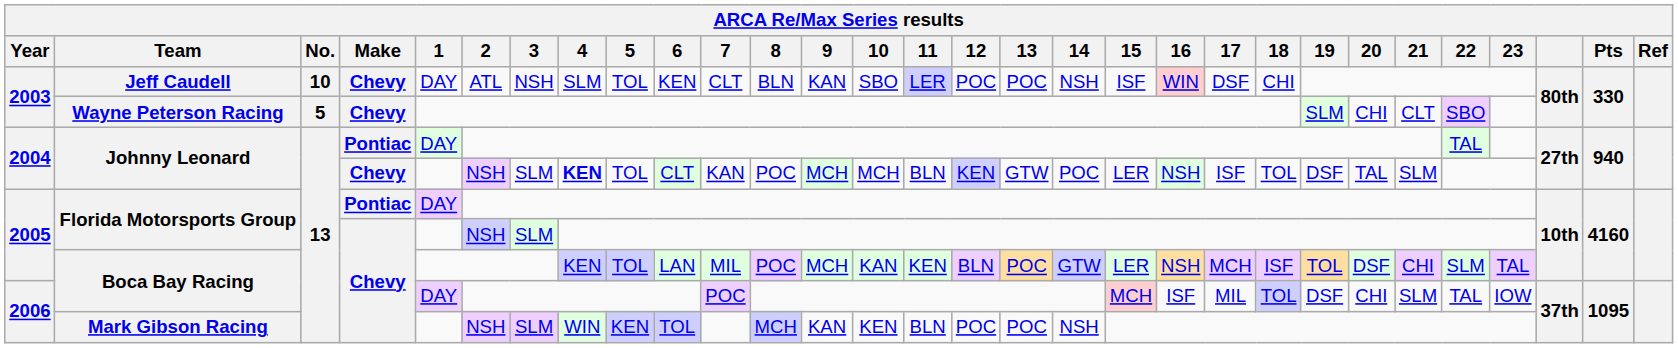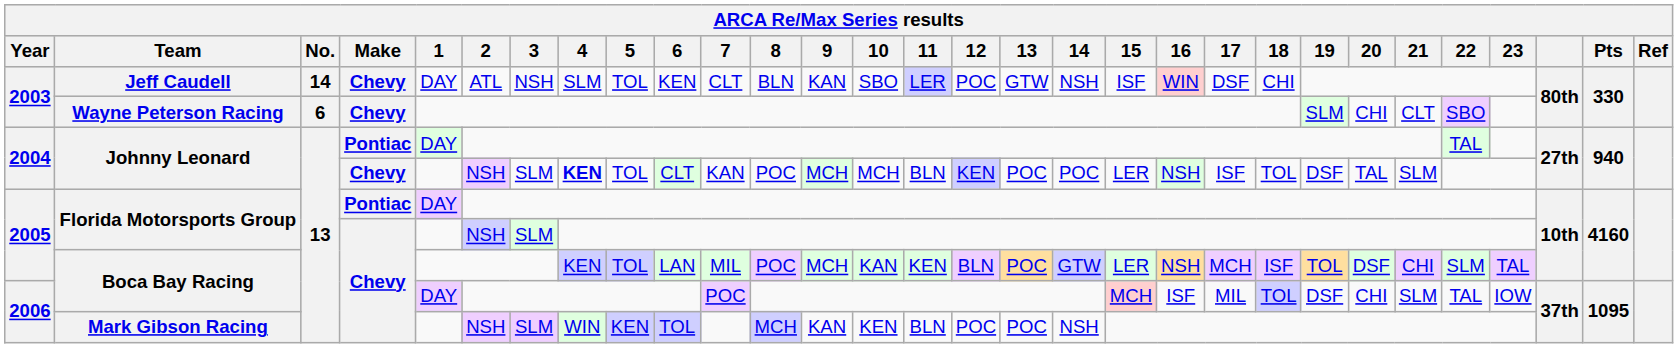 <table class="wikitable" style="text-align:center; font-size:75%">
 <tr>
 <th colspan=48><a href='#'>ARCA Re/Max Series</a> results</th>
 </tr>
 <tr>
 <th>Year</th>
 <th>Team</th>
 <th>No.</th>
 <th>Make</th>
 <th>1</th>
 <th>2</th>
 <th>3</th>
 <th>4</th>
 <th>5</th>
 <th>6</th>
 <th>7</th>
 <th>8</th>
 <th>9</th>
 <th>10</th>
 <th>11</th>
 <th>12</th>
 <th>13</th>
 <th>14</th>
 <th>15</th>
 <th>16</th>
 <th>17</th>
 <th>18</th>
 <th>19</th>
 <th>20</th>
 <th>21</th>
 <th>22</th>
 <th>23</th>
 <th></th>
 <th>Pts</th>
 <th>Ref</th>
 </tr>
 <tr>
 <th rowspan=2><a href='#'>2003</a></th>
 <th><a href='#'>Jeff Caudell</a></th>
-<th>10</th>
+<th>14</th>
 <th><a href='#'>Chevy</a></th>
 <td><a href='#'>DAY</a></td>
 <td><a href='#'>ATL</a></td>
 <td><a href='#'>NSH</a></td>
 <td><a href='#'>SLM</a></td>
 <td><a href='#'>TOL</a></td>
 <td><a href='#'>KEN</a></td>
 <td><a href='#'>CLT</a></td>
 <td><a href='#'>BLN</a></td>
 <td><a href='#'>KAN</a></td>
 <td><a href='#'>SBO</a></td>
 <td style="background:#CFCFFF;"><a href='#'>LER</a><br></td>
 <td><a href='#'>POC</a></td>
-<td><a href='#'>POC</a></td>
+<td><a href='#'>GTW</a></td>
 <td><a href='#'>NSH</a></td>
 <td><a href='#'>ISF</a></td>
 <td style="background:#FFCFCF;"><a href='#'>WIN</a><br></td>
 <td><a href='#'>DSF</a></td>
 <td><a href='#'>CHI</a></td>
 <td colspan=5></td>
 <th rowspan=2>80th</th>
 <th rowspan=2>330</th>
 <th rowspan=2></th>
 </tr>
 <tr>
 <th><a href='#'>Wayne Peterson Racing</a></th>
-<th>5</th>
+<th>6</th>
 <th><a href='#'>Chevy</a></th>
 <td colspan=18></td>
 <td style="background:#DFFFDF;"><a href='#'>SLM</a><br></td>
 <td><a href='#'>CHI</a></td>
 <td><a href='#'>CLT</a></td>
 <td style="background:#EFCFFF;"><a href='#'>SBO</a><br></td>
 <td></td>
 </tr>
 <tr>
 <th rowspan=2><a href='#'>2004</a></th>
 <th rowspan=2>Johnny Leonard</th>
 <th rowspan=7>13</th>
 <th><a href='#'>Pontiac</a></th>
 <td style="background:#DFFFDF;"><a href='#'>DAY</a><br></td>
 <td colspan=20></td>
 <td style="background:#DFFFDF;"><a href='#'>TAL</a><br></td>
 <td></td>
 <th rowspan=2>27th</th>
 <th rowspan=2>940</th>
 <th rowspan=2></th>
 </tr>
 <tr>
 <th><a href='#'>Chevy</a></th>
 <td></td>
 <td style="background:#EFCFFF;"><a href='#'>NSH</a><br></td>
 <td><a href='#'>SLM</a></td>
 <td><strong><a href='#'>KEN</a></strong></td>
 <td><a href='#'>TOL</a></td>
 <td style="background:#DFFFDF;"><a href='#'>CLT</a><br></td>
 <td><a href='#'>KAN</a></td>
 <td><a href='#'>POC</a></td>
 <td style="background:#DFFFDF;"><a href='#'>MCH</a><br></td>
 <td><a href='#'>MCH</a></td>
 <td><a href='#'>BLN</a></td>
 <td style="background:#CFCFFF;"><a href='#'>KEN</a><br></td>
-<td><a href='#'>GTW</a></td>
+<td><a href='#'>POC</a></td>
 <td><a href='#'>POC</a></td>
 <td><a href='#'>LER</a></td>
 <td style="background:#DFFFDF;"><a href='#'>NSH</a><br></td>
 <td><a href='#'>ISF</a></td>
 <td><a href='#'>TOL</a></td>
 <td><a href='#'>DSF</a></td>
 <td><a href='#'>TAL</a></td>
 <td><a href='#'>SLM</a></td>
 <td colspan=2></td>
 </tr>
 <tr>
 <th rowspan=3><a href='#'>2005</a></th>
 <th rowspan=2>Florida Motorsports Group</th>
 <th><a href='#'>Pontiac</a></th>
 <td style="background:#EFCFFF;"><a href='#'>DAY</a><br></td>
 <td colspan=22></td>
 <th rowspan=3>10th</th>
 <th rowspan=3>4160</th>
 <th rowspan=3></th>
 </tr>
 <tr>
 <th rowspan=4><a href='#'>Chevy</a></th>
 <td></td>
 <td style="background:#CFCFFF;"><a href='#'>NSH</a><br></td>
 <td style="background:#DFFFDF;"><a href='#'>SLM</a><br></td>
 <td colspan=20></td>
 </tr>
 <tr>
 <th rowspan=2>Boca Bay Racing</th>
 <td colspan=3></td>
 <td style="background:#CFCFFF;"><a href='#'>KEN</a><br></td>
 <td style="background:#CFCFFF;"><a href='#'>TOL</a><br></td>
 <td style="background:#DFFFDF;"><a href='#'>LAN</a><br></td>
 <td style="background:#DFFFDF;"><a href='#'>MIL</a><br></td>
 <td style="background:#EFCFFF;"><a href='#'>POC</a><br></td>
 <td style="background:#DFFFDF;"><a href='#'>MCH</a><br></td>
 <td style="background:#DFFFDF;"><a href='#'>KAN</a><br></td>
 <td style="background:#DFFFDF;"><a href='#'>KEN</a><br></td>
 <td style="background:#EFCFFF;"><a href='#'>BLN</a><br></td>
 <td style="background:#FFDF9F;"><a href='#'>POC</a><br></td>
 <td style="background:#CFCFFF;"><a href='#'>GTW</a><br></td>
 <td style="background:#DFFFDF;"><a href='#'>LER</a><br></td>
 <td style="background:#FFDF9F;"><a href='#'>NSH</a><br></td>
 <td style="background:#EFCFFF;"><a href='#'>MCH</a><br></td>
 <td style="background:#EFCFFF;"><a href='#'>ISF</a><br></td>
 <td style="background:#FFDF9F;"><a href='#'>TOL</a><br></td>
 <td style="background:#DFFFDF;"><a href='#'>DSF</a><br></td>
 <td style="background:#EFCFFF;"><a href='#'>CHI</a><br></td>
 <td style="background:#DFFFDF;"><a href='#'>SLM</a><br></td>
 <td style="background:#EFCFFF;"><a href='#'>TAL</a><br></td>
 </tr>
 <tr>
 <th rowspan=2><a href='#'>2006</a></th>
 <td style="background:#EFCFFF;"><a href='#'>DAY</a><br></td>
 <td colspan=5></td>
 <td style="background:#EFCFFF;"><a href='#'>POC</a><br></td>
 <td colspan=7></td>
 <td style="background:#FFCFCF;"><a href='#'>MCH</a><br></td>
 <td><a href='#'>ISF</a></td>
 <td><a href='#'>MIL</a></td>
 <td style="background:#CFCFFF;"><a href='#'>TOL</a><br></td>
 <td><a href='#'>DSF</a></td>
 <td><a href='#'>CHI</a></td>
 <td><a href='#'>SLM</a></td>
 <td><a href='#'>TAL</a></td>
 <td><a href='#'>IOW</a></td>
 <th rowspan=2>37th</th>
 <th rowspan=2>1095</th>
 <th rowspan=2></th>
 </tr>
 <tr>
 <th><a href='#'>Mark Gibson Racing</a></th>
 <td></td>
 <td style="background:#EFCFFF;"><a href='#'>NSH</a><br></td>
 <td style="background:#EFCFFF;"><a href='#'>SLM</a><br></td>
 <td style="background:#DFFFDF;"><a href='#'>WIN</a><br></td>
 <td style="background:#CFCFFF;"><a href='#'>KEN</a><br></td>
 <td style="background:#CFCFFF;"><a href='#'>TOL</a><br></td>
 <td></td>
 <td style="background:#CFCFFF;"><a href='#'>MCH</a><br></td>
 <td><a href='#'>KAN</a></td>
 <td><a href='#'>KEN</a></td>
 <td><a href='#'>BLN</a></td>
 <td><a href='#'>POC</a></td>
 <td><a href='#'>POC</a></td>
 <td><a href='#'>NSH</a></td>
 <td colspan=9></td>
 </tr>
 </table>
